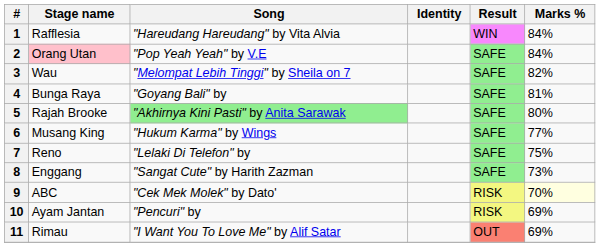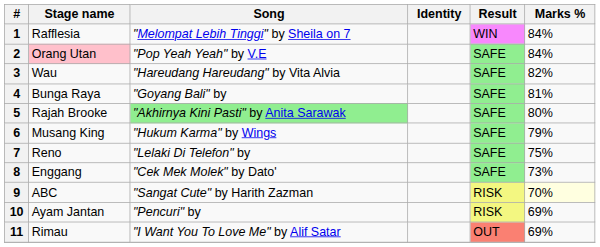 <table class="wikitable plainrowheaders" style="width: 60%; style="text-align: center;">
 <tr>
 <th>#</th>
 <th>Stage name</th>
 <th>Song</th>
 <th>Identity</th>
 <th>Result</th>
 <th>Marks %</th>
 </tr>
 <tr>
 <th>1</th>
 <td>Rafflesia</td>
-<td><em>"Hareudang Hareudang"</em> by Vita Alvia</td>
+<td><em>"<a href='#'>Melompat Lebih Tinggi</a>"</em> by <a href='#'>Sheila on 7</a></td>
 <td></td>
 <td bgcolor=#F888FD>WIN</td>
 <td>84%</td>
 </tr>
 <tr>
 <th>2</th>
 <td style="background: pink;">Orang Utan</td>
 <td><em>"Pop Yeah Yeah"</em> by <a href='#'>V.E</a></td>
 <td></td>
 <td bgcolor="lightgreen">SAFE</td>
 <td>84%</td>
 </tr>
 <tr>
 <th>3</th>
 <td>Wau</td>
-<td><em>"<a href='#'>Melompat Lebih Tinggi</a>"</em> by <a href='#'>Sheila on 7</a></td>
+<td><em>"Hareudang Hareudang"</em> by Vita Alvia</td>
 <td></td>
 <td bgcolor="lightgreen">SAFE</td>
 <td>82%</td>
 </tr>
 <tr>
 <th>4</th>
 <td>Bunga Raya</td>
 <td><em>"Goyang Bali"</em> by </td>
 <td></td>
 <td bgcolor="lightgreen">SAFE</td>
 <td>81%</td>
 </tr>
 <tr>
 <th>5</th>
 <td>Rajah Brooke</td>
 <td style="background: lightgreen;"><em>"Akhirnya Kini Pasti"</em> by <a href='#'>Anita Sarawak</a></td>
 <td></td>
 <td bgcolor="lightgreen">SAFE</td>
 <td>80%</td>
 </tr>
 <tr>
 <th>6</th>
 <td>Musang King</td>
 <td><em>"Hukum Karma"</em> by <a href='#'>Wings</a></td>
 <td></td>
 <td bgcolor="lightgreen">SAFE</td>
-<td>77%</td>
+<td>79%</td>
 </tr>
 <tr>
 <th>7</th>
 <td>Reno</td>
 <td><em>"Lelaki Di Telefon"</em> by </td>
 <td></td>
 <td bgcolor="lightgreen">SAFE</td>
 <td>75%</td>
 </tr>
 <tr>
 <th>8</th>
 <td>Enggang</td>
-<td><em>"Sangat Cute"</em> by Harith Zazman</td>
+<td><em>"Cek Mek Molek"</em> by Dato' </td>
 <td></td>
 <td bgcolor="lightgreen">SAFE</td>
 <td>73%</td>
 </tr>
 <tr>
 <th>9</th>
 <td>ABC</td>
-<td><em>"Cek Mek Molek"</em> by Dato' </td>
+<td><em>"Sangat Cute"</em> by Harith Zazman</td>
 <td></td>
 <td bgcolor=#F3F781>RISK</td>
 <td style="background: lightyellow;">70%</td>
 </tr>
 <tr>
 <th>10</th>
 <td>Ayam Jantan</td>
 <td><em>"Pencuri"</em> by </td>
 <td></td>
 <td bgcolor=#F3F781>RISK</td>
 <td>69%</td>
 </tr>
 <tr>
 <th>11</th>
 <td>Rimau</td>
 <td><em>"I Want You To Love Me"</em> by <a href='#'>Alif Satar</a></td>
 <td></td>
 <td bgcolor=salmon>OUT</td>
 <td>69%</td>
 </tr>
 <tr>
 </tr>
 </table>
